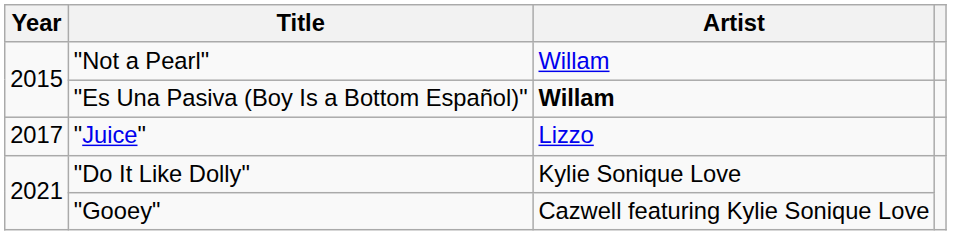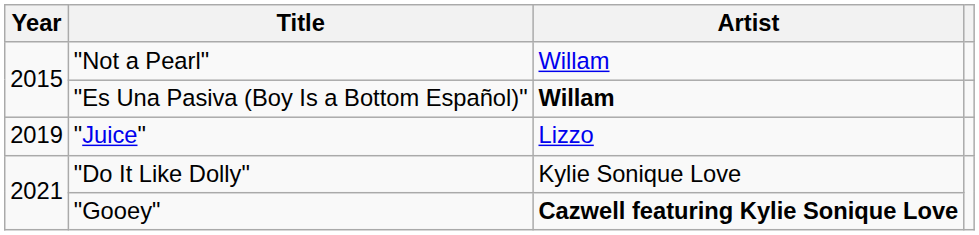 <table class="wikitable">
 <tr>
 <th>Year</th>
 <th>Title</th>
 <th>Artist</th>
 <th></th>
 </tr>
 <tr>
 <td scope="row" rowspan="2">2015</td>
 <td>"Not a Pearl"</td>
 <td><a href='#'>Willam</a></td>
 <td></td>
 </tr>
 <tr>
 <td>"Es Una Pasiva (Boy Is a Bottom Español)"</td>
 <td><strong>Willam</strong></td>
 <td style="text-align: center;"></td>
 </tr>
 <tr>
-<td>2017</td>
+<td>2019</td>
 <td>"<a href='#'>Juice</a>"</td>
 <td><a href='#'>Lizzo</a></td>
 <td style="text-align: center;"></td>
 </tr>
 <tr>
 <td scope="row" rowspan="2">2021</td>
 <td>"Do It Like Dolly"</td>
 <td>Kylie Sonique Love</td>
 <td rowspan="2" style="text-align: center;"></td>
 </tr>
 <tr>
 <td>"Gooey"</td>
-<td>Cazwell featuring Kylie Sonique Love</td>
+<td><strong>Cazwell featuring Kylie Sonique Love</strong></td>
 </tr>
 </table>
